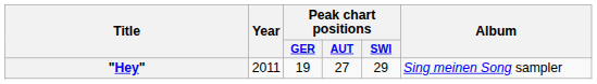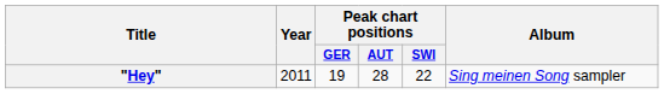 <table class="wikitable plainrowheaders" style="text-align:center;">
 <tr>
 <th scope="col" rowspan="2" style="width:18em;">Title</th>
 <th scope="col" rowspan="2" style="width:2em;">Year</th>
 <th scope="col" colspan="3">Peak chart positions</th>
 <th scope="col" rowspan="2" style="width:14em;">Album</th>
 </tr>
 <tr>
 <th style="width:3em;font-size:85%"><a href='#'>GER</a><br></th>
 <th style="width:3em;font-size:85%"><a href='#'>AUT</a><br></th>
 <th style="width:3em;font-size:85%"><a href='#'>SWI</a><br></th>
 </tr>
 <tr>
 <th scope="row">"<a href='#'>Hey</a>"</th>
 <td align="left">2011</td>
 <td>19</td>
-<td>27</td>
-<td>29</td>
+<td>28</td>
+<td>22</td>
 <td align="left"><em><a href='#'>Sing meinen Song</a></em> sampler</td>
 </tr>
 </table>
